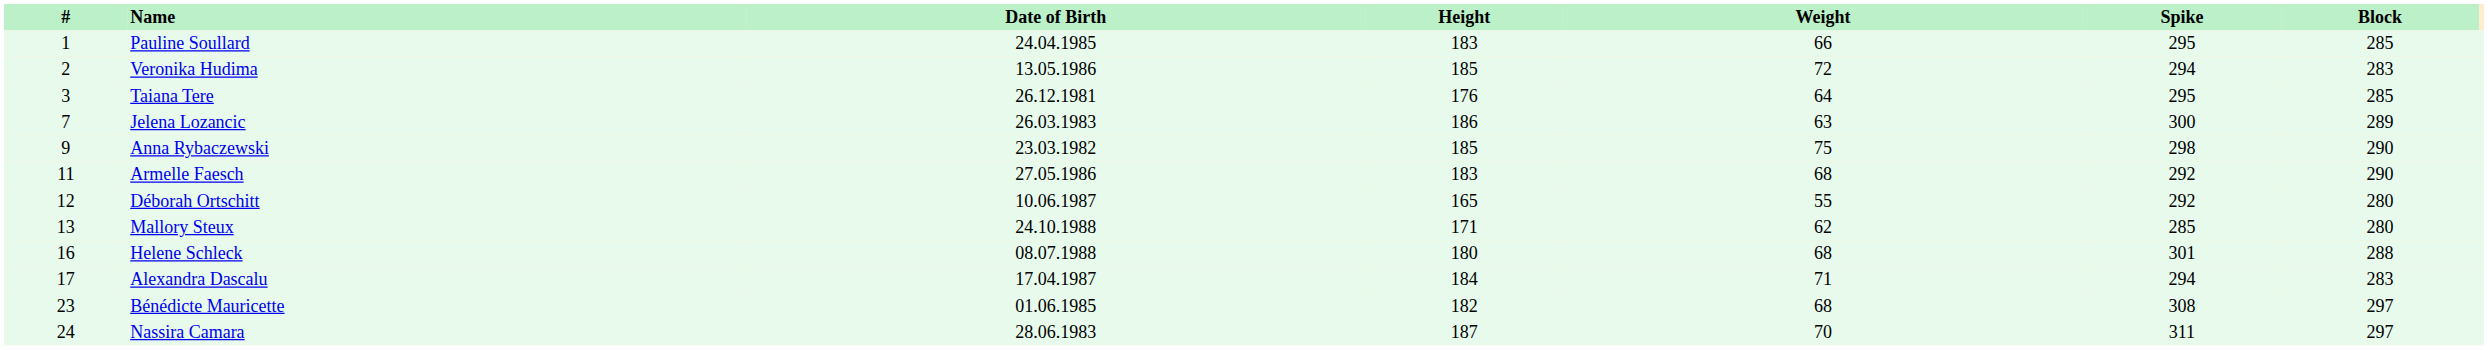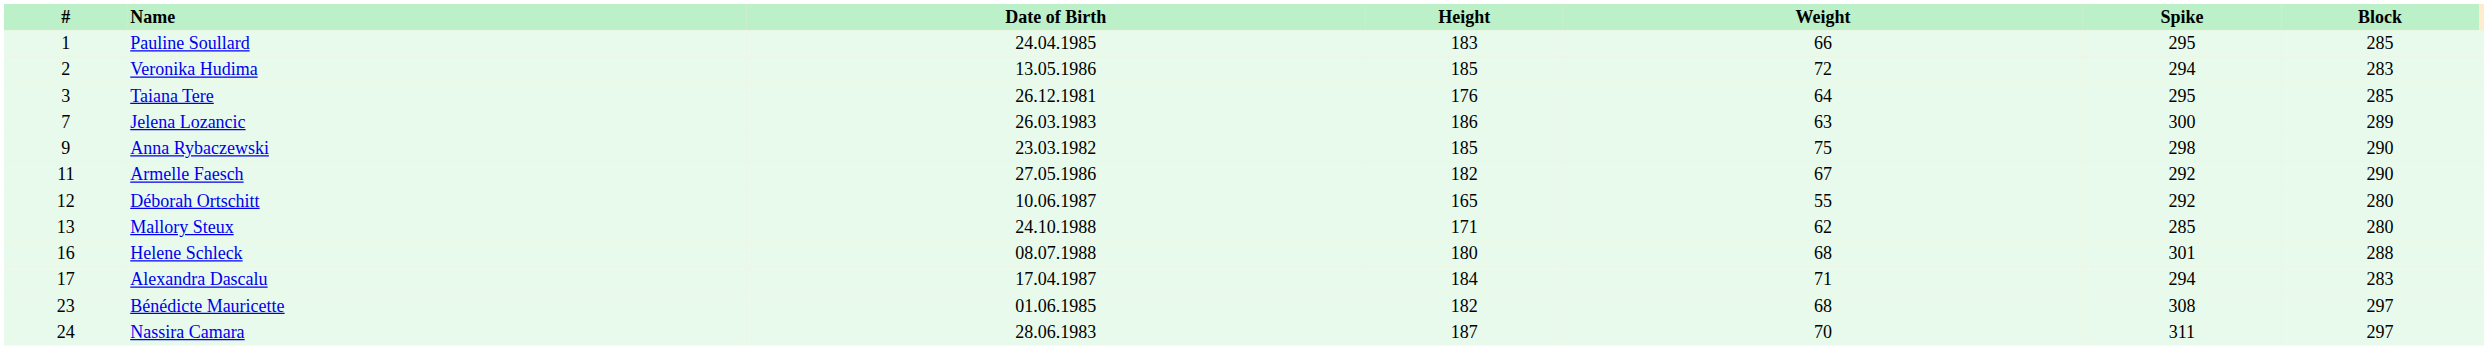 <table border=0 cellpadding=2 cellspacing=0  |- bgcolor=#FFECCE style="text-align:center; font-size:90%;" width=100%>
 <tr bgcolor=#BBF0C9>
 <th width=5%>#</th>
 <th width=25% align=left>Name</th>
 <th width=25%>Date of Birth</th>
 <th width=8%>Height</th>
 <th width=21%>Weight</th>
 <th width=8%>Spike</th>
 <th width=8%>Block</th>
 </tr>
 <tr bgcolor=#E7FAEC>
 <td>1</td>
 <td align=left><a href='#'>Pauline Soullard</a></td>
 <td>24.04.1985</td>
 <td>183</td>
 <td>66</td>
 <td>295</td>
 <td>285</td>
 <td></td>
 </tr>
 <tr bgcolor=#E7FAEC>
 <td>2</td>
 <td align=left><a href='#'>Veronika Hudima</a></td>
 <td>13.05.1986</td>
 <td>185</td>
 <td>72</td>
 <td>294</td>
 <td>283</td>
 <td></td>
 </tr>
 <tr bgcolor=#E7FAEC>
 <td>3</td>
 <td align=left><a href='#'>Taiana Tere</a></td>
 <td>26.12.1981</td>
 <td>176</td>
 <td>64</td>
 <td>295</td>
 <td>285</td>
 <td></td>
 </tr>
 <tr bgcolor=#E7FAEC>
 <td>7</td>
 <td align=left><a href='#'>Jelena Lozancic</a></td>
 <td>26.03.1983</td>
 <td>186</td>
 <td>63</td>
 <td>300</td>
 <td>289</td>
 <td></td>
 </tr>
 <tr bgcolor=#E7FAEC>
 <td>9</td>
 <td align=left><a href='#'>Anna Rybaczewski</a></td>
 <td>23.03.1982</td>
 <td>185</td>
 <td>75</td>
 <td>298</td>
 <td>290</td>
 <td></td>
 </tr>
 <tr bgcolor=#E7FAEC>
 <td>11</td>
 <td align=left><a href='#'>Armelle Faesch</a></td>
 <td>27.05.1986</td>
-<td>183</td>
-<td>68</td>
+<td>182</td>
+<td>67</td>
 <td>292</td>
 <td>290</td>
 <td></td>
 </tr>
 <tr bgcolor=#E7FAEC>
 <td>12</td>
 <td align=left><a href='#'>Déborah Ortschitt</a></td>
 <td>10.06.1987</td>
 <td>165</td>
 <td>55</td>
 <td>292</td>
 <td>280</td>
 <td></td>
 </tr>
 <tr bgcolor=#E7FAEC>
 <td>13</td>
 <td align=left><a href='#'>Mallory Steux</a></td>
 <td>24.10.1988</td>
 <td>171</td>
 <td>62</td>
 <td>285</td>
 <td>280</td>
 <td></td>
 </tr>
 <tr bgcolor=#E7FAEC>
 <td>16</td>
 <td align=left><a href='#'>Helene Schleck</a></td>
 <td>08.07.1988</td>
 <td>180</td>
 <td>68</td>
 <td>301</td>
 <td>288</td>
 <td></td>
 </tr>
 <tr bgcolor=#E7FAEC>
 <td>17</td>
 <td align=left><a href='#'>Alexandra Dascalu</a></td>
 <td>17.04.1987</td>
 <td>184</td>
 <td>71</td>
 <td>294</td>
 <td>283</td>
 <td></td>
 </tr>
 <tr bgcolor=#E7FAEC>
 <td>23</td>
 <td align=left><a href='#'>Bénédicte Mauricette</a></td>
 <td>01.06.1985</td>
 <td>182</td>
 <td>68</td>
 <td>308</td>
 <td>297</td>
 <td></td>
 </tr>
 <tr bgcolor=#E7FAEC>
 <td>24</td>
 <td align=left><a href='#'>Nassira Camara</a></td>
 <td>28.06.1983</td>
 <td>187</td>
 <td>70</td>
 <td>311</td>
 <td>297</td>
 <td></td>
 </tr>
 </table>
